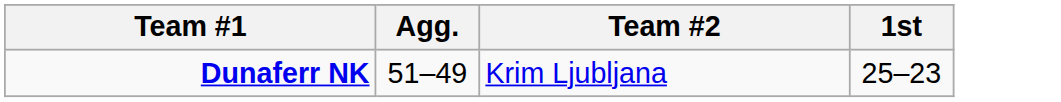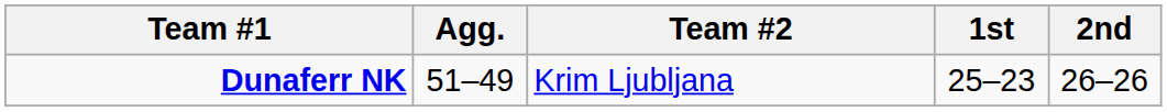 <table class=wikitable style="text-align:center">
 <tr>
 <th width=200>Team #1</th>
 <th width=50>Agg.</th>
 <th width=200>Team #2</th>
 <th width=50>1st</th>
+<th width=50>2nd</th>
 </tr>
 <tr>
 <td align=right><strong><a href='#'>Dunaferr NK</a></strong> </td>
 <td>51–49</td>
 <td align=left> <a href='#'>Krim Ljubljana</a></td>
 <td align=center>25–23</td>
+<td align=center>26–26</td>
 </tr>
 </table>
